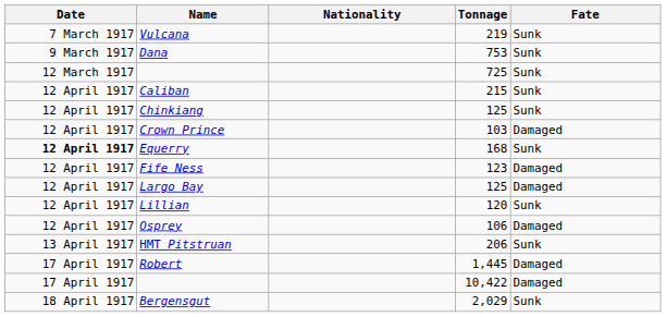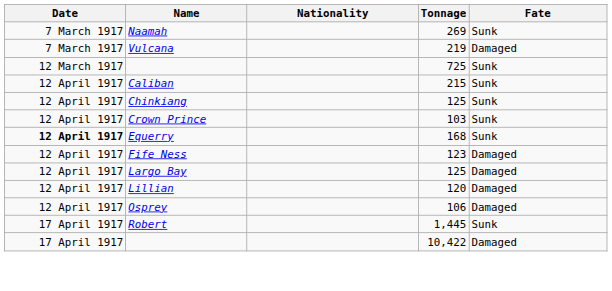 <table class="wikitable sortable">
 <tr>
 <th width="140px">Date</th>
 <th width="140px">Name</th>
 <th width="200px">Nationality</th>
 <th width="25px">Tonnage</th>
 <th width="160px">Fate</th>
 </tr>
 <tr>
 <td align="right">7 March 1917</td>
+<td align="left"><a href='#'><em>Naamah</em></a></td>
+<td align="left"></td>
+<td align="right">269</td>
+<td align="left">Sunk</td>
+</tr>
+<tr>
+<td align="right">7 March 1917</td>
 <td align="left"><a href='#'><em>Vulcana</em></a></td>
 <td align="left"></td>
 <td align="right">219</td>
-<td align="left">Sunk</td>
-</tr>
-<tr>
-<td align="right">9 March 1917</td>
-<td align="left"><a href='#'><em>Dana</em></a></td>
-<td align="left"></td>
-<td align="right">753</td>
-<td align="left">Sunk</td>
+<td align="left">Damaged</td>
 </tr>
 <tr>
 <td align="right">12 March 1917</td>
 <td align="left"></td>
 <td align="left"></td>
 <td align="right">725</td>
 <td align="left">Sunk</td>
 </tr>
 <tr>
 <td align="right">12 April 1917</td>
 <td align="left"><a href='#'><em>Caliban</em></a></td>
 <td align="left"></td>
 <td align="right">215</td>
 <td align="left">Sunk</td>
 </tr>
 <tr>
 <td align="right">12 April 1917</td>
 <td align="left"><a href='#'><em>Chinkiang</em></a></td>
 <td align="left"></td>
 <td align="right">125</td>
 <td align="left">Sunk</td>
 </tr>
 <tr>
 <td align="right">12 April 1917</td>
 <td align="left"><a href='#'><em>Crown Prince</em></a></td>
 <td align="left"></td>
 <td align="right">103</td>
-<td align="left">Damaged</td>
+<td align="left">Sunk</td>
 </tr>
 <tr>
 <td align="right"><strong>12 April 1917</strong></td>
 <td align="left"><a href='#'><em>Equerry</em></a></td>
 <td align="left"></td>
 <td align="right">168</td>
 <td align="left">Sunk</td>
 </tr>
 <tr>
 <td align="right">12 April 1917</td>
 <td align="left"><a href='#'><em>Fife Ness</em></a></td>
 <td align="left"></td>
 <td align="right">123</td>
 <td align="left">Damaged</td>
 </tr>
 <tr>
 <td align="right">12 April 1917</td>
 <td align="left"><a href='#'><em>Largo Bay</em></a></td>
 <td align="left"></td>
 <td align="right">125</td>
 <td align="left">Damaged</td>
 </tr>
 <tr>
 <td align="right">12 April 1917</td>
 <td align="left"><a href='#'><em>Lillian</em></a></td>
 <td align="left"></td>
 <td align="right">120</td>
-<td align="left">Sunk</td>
+<td align="left">Damaged</td>
 </tr>
 <tr>
 <td align="right">12 April 1917</td>
 <td align="left"><a href='#'><em>Osprey</em></a></td>
 <td align="left"></td>
 <td align="right">106</td>
 <td align="left">Damaged</td>
 </tr>
 <tr>
-<td align="right">13 April 1917</td>
-<td align="left"><a href='#'>HMT <em>Pitstruan</em></a></td>
-<td align="left"></td>
-<td align="right">206</td>
-<td align="left">Sunk</td>
-</tr>
-<tr>
 <td align="right">17 April 1917</td>
 <td align="left"><a href='#'><em>Robert</em></a></td>
 <td align="left"></td>
 <td align="right">1,445</td>
-<td align="left">Damaged</td>
+<td align="left">Sunk</td>
 </tr>
 <tr>
 <td align="right">17 April 1917</td>
 <td align="left"></td>
 <td align="left"></td>
 <td align="right">10,422</td>
 <td align="left">Damaged</td>
 </tr>
-<tr>
-<td align="right">18 April 1917</td>
-<td align="left"><a href='#'><em>Bergensgut</em></a></td>
-<td align="left"></td>
-<td align="right">2,029</td>
-<td align="left">Sunk</td>
-</tr>
 </table>
